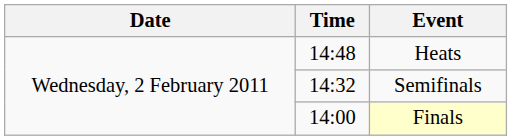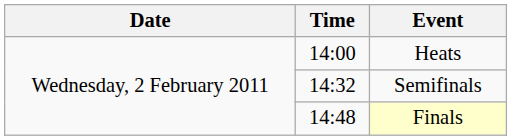 <table class = "wikitable" style="text-align:center;">
 <tr>
 <th width=220>Date</th>
 <th width=50>Time</th>
 <th width=100>Event</th>
 </tr>
 <tr>
 <td rowspan=3>Wednesday, 2 February 2011</td>
-<td>14:48</td>
+<td>14:00</td>
 <td>Heats</td>
 </tr>
 <tr>
 <td>14:32</td>
 <td>Semifinals</td>
 </tr>
 <tr>
-<td>14:00</td>
+<td>14:48</td>
 <td bgcolor=ffffcc>Finals</td>
 </tr>
 </table>
